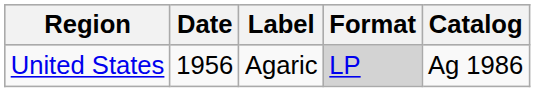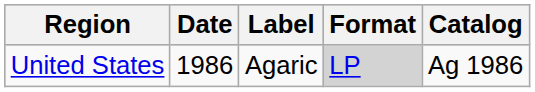 <table class="wikitable">
 <tr>
 <th>Region</th>
 <th>Date</th>
 <th>Label</th>
 <th>Format</th>
 <th>Catalog</th>
 </tr>
 <tr>
 <td><a href='#'>United States</a></td>
-<td>1956</td>
+<td>1986</td>
 <td>Agaric</td>
 <td style="background: lightgrey;"><a href='#'>LP</a></td>
 <td>Ag 1986</td>
 </tr>
 </table>
